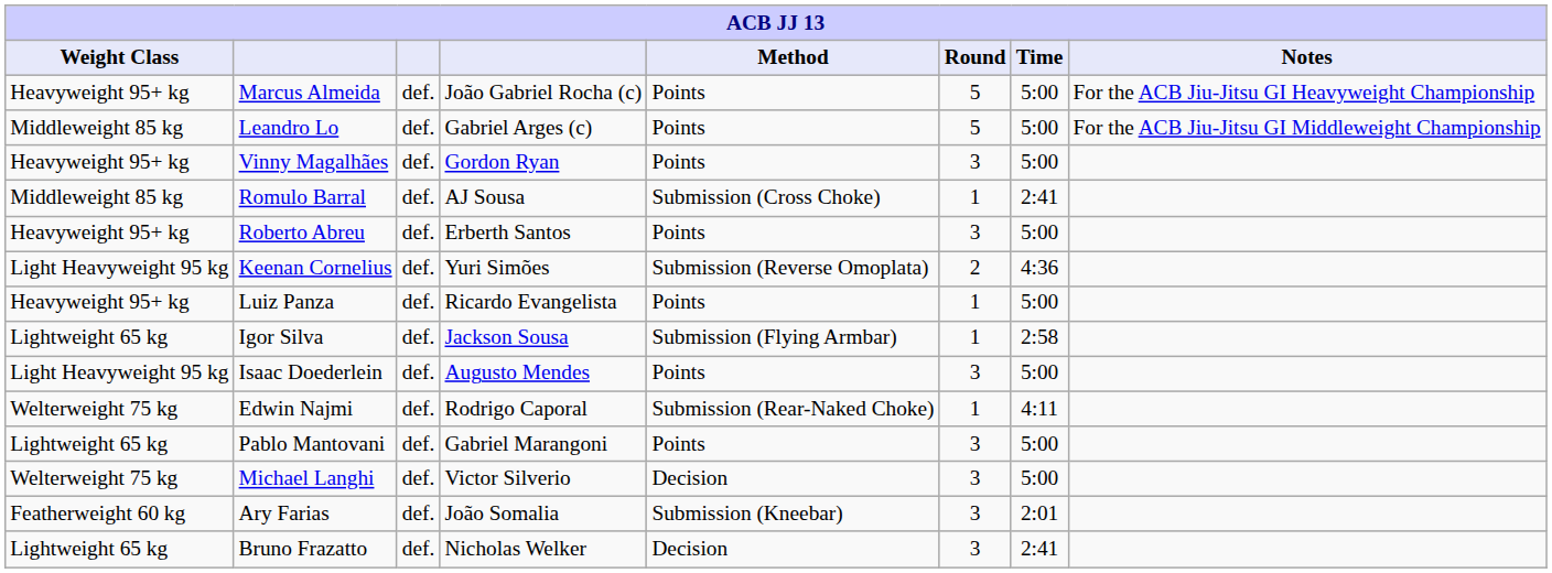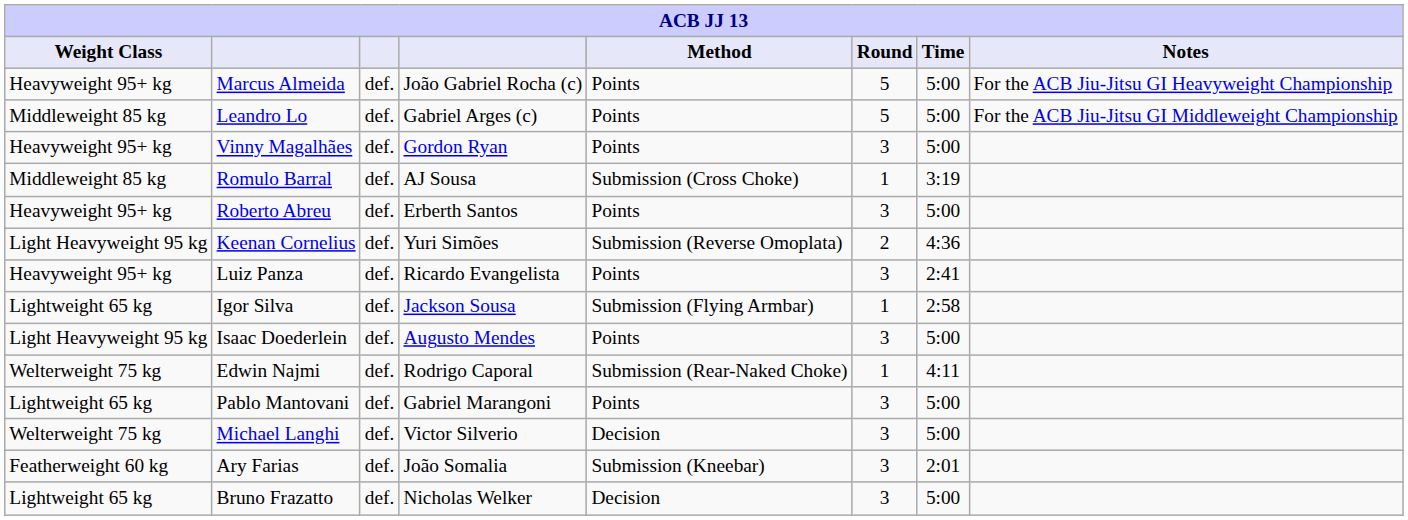 <table class="wikitable" style="font-size: 80%;">
 <tr>
 <th colspan="8" style="background-color: #ccf; color: #000080; text-align: center;"><strong>ACB JJ 13</strong></th>
 </tr>
 <tr>
 <th colspan="1" style="background-color: #E6E8FA; color: #000000; text-align: center;">Weight Class</th>
 <th colspan="1" style="background-color: #E6E8FA; color: #000000; text-align: center;"></th>
 <th colspan="1" style="background-color: #E6E8FA; color: #000000; text-align: center;"></th>
 <th colspan="1" style="background-color: #E6E8FA; color: #000000; text-align: center;"></th>
 <th colspan="1" style="background-color: #E6E8FA; color: #000000; text-align: center;">Method</th>
 <th colspan="1" style="background-color: #E6E8FA; color: #000000; text-align: center;">Round</th>
 <th colspan="1" style="background-color: #E6E8FA; color: #000000; text-align: center;">Time</th>
 <th colspan="1" style="background-color: #E6E8FA; color: #000000; text-align: center;">Notes</th>
 </tr>
 <tr>
 <td>Heavyweight 95+ kg</td>
 <td> <a href='#'>Marcus Almeida</a></td>
 <td align=center>def.</td>
 <td> João Gabriel Rocha (c)</td>
 <td>Points</td>
 <td align=center>5</td>
 <td align=center>5:00</td>
 <td>For the <a href='#'>ACB Jiu-Jitsu GI Heavyweight Championship</a></td>
 </tr>
 <tr>
 <td>Middleweight 85 kg</td>
 <td> <a href='#'>Leandro Lo</a></td>
 <td align=center>def.</td>
 <td> Gabriel Arges (c)</td>
 <td>Points</td>
 <td align=center>5</td>
 <td align=center>5:00</td>
 <td>For the <a href='#'>ACB Jiu-Jitsu GI Middleweight Championship</a></td>
 </tr>
 <tr>
 <td>Heavyweight 95+ kg</td>
 <td> <a href='#'>Vinny Magalhães</a></td>
 <td align=center>def.</td>
 <td> <a href='#'>Gordon Ryan</a></td>
 <td>Points</td>
 <td align=center>3</td>
 <td align=center>5:00</td>
 <td></td>
 </tr>
 <tr>
 <td>Middleweight 85 kg</td>
 <td> <a href='#'>Romulo Barral</a></td>
 <td align=center>def.</td>
 <td> AJ Sousa</td>
 <td>Submission (Cross Choke)</td>
 <td align=center>1</td>
-<td align=center>2:41</td>
+<td align=center>3:19</td>
 <td></td>
 </tr>
 <tr>
 <td>Heavyweight 95+ kg</td>
 <td> <a href='#'>Roberto Abreu</a></td>
 <td align=center>def.</td>
 <td> Erberth Santos</td>
 <td>Points</td>
 <td align=center>3</td>
 <td align=center>5:00</td>
 <td></td>
 </tr>
 <tr>
 <td>Light Heavyweight 95 kg</td>
 <td> <a href='#'>Keenan Cornelius</a></td>
 <td align=center>def.</td>
 <td> Yuri Simões</td>
 <td>Submission (Reverse Omoplata)</td>
 <td align=center>2</td>
 <td align=center>4:36</td>
 <td></td>
 </tr>
 <tr>
 <td>Heavyweight 95+ kg</td>
 <td> Luiz Panza</td>
 <td align=center>def.</td>
 <td> Ricardo Evangelista</td>
 <td>Points</td>
-<td align=center>1</td>
-<td align=center>5:00</td>
+<td align=center>3</td>
+<td align=center>2:41</td>
 <td></td>
 </tr>
 <tr>
 <td>Lightweight 65 kg</td>
 <td> Igor Silva</td>
 <td align=center>def.</td>
 <td> <a href='#'>Jackson Sousa</a></td>
 <td>Submission (Flying Armbar)</td>
 <td align=center>1</td>
 <td align=center>2:58</td>
 <td></td>
 </tr>
 <tr>
 <td>Light Heavyweight 95 kg</td>
 <td> Isaac Doederlein</td>
 <td align=center>def.</td>
 <td> <a href='#'>Augusto Mendes</a></td>
 <td>Points</td>
 <td align=center>3</td>
 <td align=center>5:00</td>
 <td></td>
 </tr>
 <tr>
 <td>Welterweight 75 kg</td>
 <td> Edwin Najmi</td>
 <td align=center>def.</td>
 <td> Rodrigo Caporal</td>
 <td>Submission (Rear-Naked Choke)</td>
 <td align=center>1</td>
 <td align=center>4:11</td>
 <td></td>
 </tr>
 <tr>
 <td>Lightweight 65 kg</td>
 <td> Pablo Mantovani</td>
 <td align=center>def.</td>
 <td> Gabriel Marangoni</td>
 <td>Points</td>
 <td align=center>3</td>
 <td align=center>5:00</td>
 <td></td>
 </tr>
 <tr>
 <td>Welterweight 75 kg</td>
 <td> <a href='#'>Michael Langhi</a></td>
 <td align=center>def.</td>
 <td> Victor Silverio</td>
 <td>Decision</td>
 <td align=center>3</td>
 <td align=center>5:00</td>
 <td></td>
 </tr>
 <tr>
 <td>Featherweight 60 kg</td>
 <td> Ary Farias</td>
 <td align=center>def.</td>
 <td> João Somalia</td>
 <td>Submission (Kneebar)</td>
 <td align=center>3</td>
 <td align=center>2:01</td>
 <td></td>
 </tr>
 <tr>
 <td>Lightweight 65 kg</td>
 <td> Bruno Frazatto</td>
 <td align=center>def.</td>
 <td> Nicholas Welker</td>
 <td>Decision</td>
 <td align=center>3</td>
-<td align=center>2:41</td>
+<td align=center>5:00</td>
 <td></td>
 </tr>
 </table>
